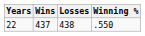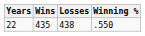 <table class="wikitable">
 <tr>
 <th>Years</th>
 <th>Wins</th>
 <th>Losses</th>
 <th>Winning %</th>
 </tr>
 <tr>
 <td>22</td>
-<td>437</td>
+<td>435</td>
 <td>438</td>
 <td>.550</td>
 </tr>
 </table>
